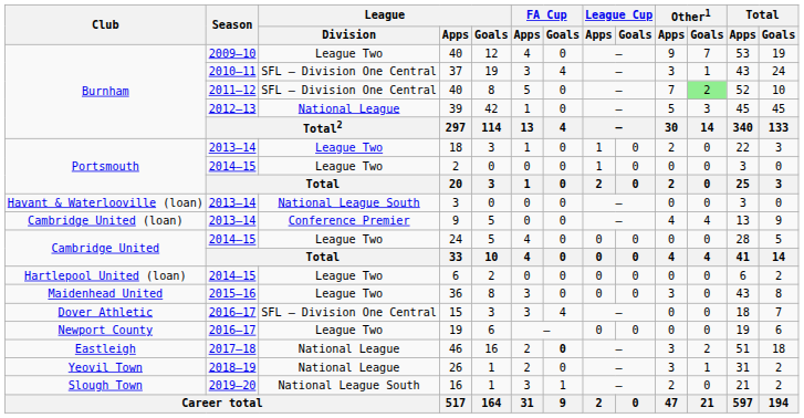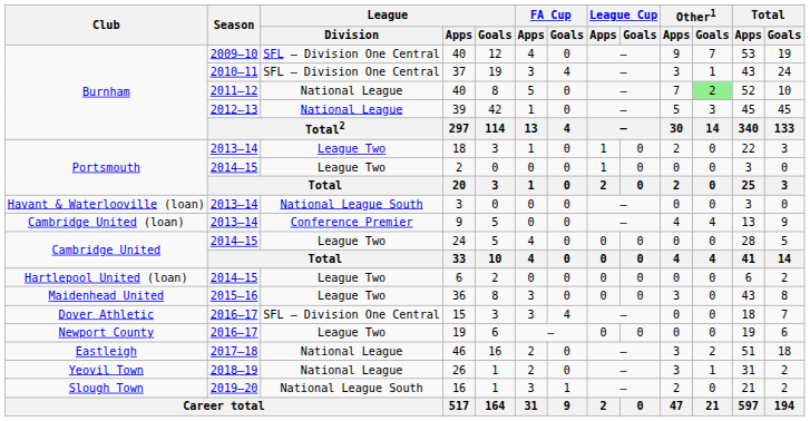 <table class="wikitable" style="text-align: center;">
 <tr>
 <th rowspan=2>Club</th>
 <th rowspan=2>Season</th>
 <th colspan=3>League</th>
 <th colspan=2><a href='#'>FA Cup</a></th>
 <th colspan=2><a href='#'>League Cup</a></th>
 <th colspan=2>Other<sup>1</sup></th>
 <th colspan=2>Total</th>
 </tr>
 <tr>
 <th>Division</th>
 <th>Apps</th>
 <th>Goals</th>
 <th>Apps</th>
 <th>Goals</th>
 <th>Apps</th>
 <th>Goals</th>
 <th>Apps</th>
 <th>Goals</th>
 <th>Apps</th>
 <th>Goals</th>
 </tr>
 <tr>
 <td rowspan=5><a href='#'>Burnham</a></td>
 <td><a href='#'>2009–10</a></td>
-<td>League Two</td>
+<td><a href='#'>SFL</a> – Division One Central</td>
 <td>40</td>
 <td>12</td>
 <td>4</td>
 <td>0</td>
 <td colspan=2>—</td>
 <td>9</td>
 <td>7</td>
 <td>53</td>
 <td>19</td>
 </tr>
 <tr>
 <td><a href='#'>2010–11</a></td>
 <td>SFL – Division One Central</td>
 <td>37</td>
 <td>19</td>
 <td>3</td>
 <td>4</td>
 <td colspan=2>—</td>
 <td>3</td>
 <td>1</td>
 <td>43</td>
 <td>24</td>
 </tr>
 <tr>
 <td><a href='#'>2011–12</a></td>
-<td>SFL – Division One Central</td>
+<td>National League</td>
 <td>40</td>
 <td>8</td>
 <td>5</td>
 <td>0</td>
 <td colspan=2>—</td>
 <td>7</td>
 <td style="background: lightgreen;">2</td>
 <td>52</td>
 <td>10</td>
 </tr>
 <tr>
 <td><a href='#'>2012–13</a></td>
 <td><a href='#'>National League</a></td>
 <td>39</td>
 <td>42</td>
 <td>1</td>
 <td>0</td>
 <td colspan=2>—</td>
 <td>5</td>
 <td>3</td>
 <td>45</td>
 <td>45</td>
 </tr>
 <tr>
 <th colspan=2>Total<sup>2</sup></th>
 <th>297</th>
 <th>114</th>
 <th>13</th>
 <th>4</th>
 <th colspan=2>—</th>
 <th>30</th>
 <th>14</th>
 <th>340</th>
 <th>133</th>
 </tr>
 <tr>
 <td rowspan=3><a href='#'>Portsmouth</a></td>
 <td><a href='#'>2013–14</a></td>
 <td><a href='#'>League Two</a></td>
 <td>18</td>
 <td>3</td>
 <td>1</td>
 <td>0</td>
 <td>1</td>
 <td>0</td>
 <td>2</td>
 <td>0</td>
 <td>22</td>
 <td>3</td>
 </tr>
 <tr>
 <td><a href='#'>2014–15</a></td>
 <td>League Two</td>
 <td>2</td>
 <td>0</td>
 <td>0</td>
 <td>0</td>
 <td>1</td>
 <td>0</td>
 <td>0</td>
 <td>0</td>
 <td>3</td>
 <td>0</td>
 </tr>
 <tr>
 <th colspan=2>Total</th>
 <th>20</th>
 <th>3</th>
 <th>1</th>
 <th>0</th>
 <th>2</th>
 <th>0</th>
 <th>2</th>
 <th>0</th>
 <th>25</th>
 <th>3</th>
 </tr>
 <tr>
 <td><a href='#'>Havant & Waterlooville</a> (loan)</td>
 <td><a href='#'>2013–14</a></td>
 <td><a href='#'>National League South</a></td>
 <td>3</td>
 <td>0</td>
 <td>0</td>
 <td>0</td>
 <td colspan=2>—</td>
 <td>0</td>
 <td>0</td>
 <td>3</td>
 <td>0</td>
 </tr>
 <tr>
 <td><a href='#'>Cambridge United</a> (loan)</td>
 <td><a href='#'>2013–14</a></td>
 <td><a href='#'>Conference Premier</a></td>
 <td>9</td>
 <td>5</td>
 <td>0</td>
 <td>0</td>
 <td colspan=2>—</td>
 <td>4</td>
 <td>4</td>
 <td>13</td>
 <td>9</td>
 </tr>
 <tr>
 <td rowspan=2><a href='#'>Cambridge United</a></td>
 <td><a href='#'>2014–15</a></td>
 <td>League Two</td>
 <td>24</td>
 <td>5</td>
 <td>4</td>
 <td>0</td>
 <td>0</td>
 <td>0</td>
 <td>0</td>
 <td>0</td>
 <td>28</td>
 <td>5</td>
 </tr>
 <tr>
 <th colspan=2>Total</th>
 <th>33</th>
 <th>10</th>
 <th>4</th>
 <th>0</th>
 <th>0</th>
 <th>0</th>
 <th>4</th>
 <th>4</th>
 <th>41</th>
 <th>14</th>
 </tr>
 <tr>
 <td><a href='#'>Hartlepool United</a> (loan)</td>
 <td><a href='#'>2014–15</a></td>
 <td>League Two</td>
 <td>6</td>
 <td>2</td>
 <td>0</td>
 <td>0</td>
 <td>0</td>
 <td>0</td>
 <td>0</td>
 <td>0</td>
 <td>6</td>
 <td>2</td>
 </tr>
 <tr>
 <td><a href='#'>Maidenhead United</a></td>
 <td><a href='#'>2015–16</a></td>
 <td>League Two</td>
 <td>36</td>
 <td>8</td>
 <td>3</td>
 <td>0</td>
 <td>0</td>
 <td>0</td>
 <td>3</td>
 <td>0</td>
 <td>43</td>
 <td>8</td>
 </tr>
 <tr>
 <td><a href='#'>Dover Athletic</a></td>
 <td><a href='#'>2016–17</a></td>
 <td>SFL – Division One Central</td>
 <td>15</td>
 <td>3</td>
 <td>3</td>
 <td>4</td>
 <td colspan=2>—</td>
 <td>0</td>
 <td>0</td>
 <td>18</td>
 <td>7</td>
 </tr>
 <tr>
 <td><a href='#'>Newport County</a></td>
 <td><a href='#'>2016–17</a></td>
 <td>League Two</td>
 <td>19</td>
 <td>6</td>
 <td colspan=2>—</td>
 <td>0</td>
 <td>0</td>
 <td>0</td>
 <td>0</td>
 <td>19</td>
 <td>6</td>
 </tr>
 <tr>
 <td><a href='#'>Eastleigh</a></td>
 <td><a href='#'>2017–18</a></td>
 <td>National League</td>
 <td>46</td>
 <td>16</td>
 <td>2</td>
-<td><strong>0</strong></td>
+<td>0</td>
 <td colspan=2>—</td>
 <td>3</td>
 <td>2</td>
 <td>51</td>
 <td>18</td>
 </tr>
 <tr>
 <td><a href='#'>Yeovil Town</a></td>
 <td><a href='#'>2018–19</a></td>
 <td>National League</td>
 <td>26</td>
 <td>1</td>
 <td>2</td>
 <td>0</td>
 <td colspan=2>—</td>
 <td>3</td>
 <td>1</td>
 <td>31</td>
 <td>2</td>
 </tr>
 <tr>
 <td><a href='#'>Slough Town</a></td>
 <td><a href='#'>2019–20</a></td>
 <td>National League South</td>
 <td>16</td>
 <td>1</td>
 <td>3</td>
 <td>1</td>
 <td colspan=2>—</td>
 <td>2</td>
 <td>0</td>
 <td>21</td>
 <td>2</td>
 </tr>
 <tr>
 <th colspan=3>Career total</th>
 <th>517</th>
 <th>164</th>
 <th>31</th>
 <th>9</th>
 <th>2</th>
 <th>0</th>
 <th>47</th>
 <th>21</th>
 <th>597</th>
 <th>194</th>
 </tr>
 </table>
